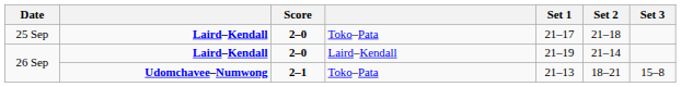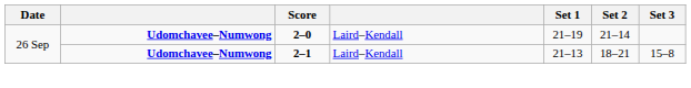 <table class="wikitable" style="text-align: center; font-size:90% ">
 <tr>
 <th width="60">Date</th>
 <th align="right" width="250"></th>
 <th width="60">Score</th>
 <th align="left" width="250"></th>
 <th width="50">Set 1</th>
 <th width="50">Set 2</th>
 <th width="50">Set 3</th>
 </tr>
 <tr>
-<td>25 Sep</td>
-<td align=right><strong><a href='#'>Laird</a>–<a href='#'>Kendall</a> </strong></td>
-<td align=center><strong>2–0</strong></td>
-<td align=left> <a href='#'>Toko</a>–<a href='#'>Pata</a></td>
-<td>21–17</td>
-<td>21–18</td>
-<td></td>
-</tr>
-<tr>
 <td rowspan=2>26 Sep</td>
-<td align=right><strong><a href='#'>Laird</a>–<a href='#'>Kendall</a> </strong></td>
+<td align=right><strong><a href='#'>Udomchavee</a>–<a href='#'>Numwong</a> </strong></td>
 <td align=center><strong>2–0</strong></td>
 <td align=left> <a href='#'>Laird</a>–<a href='#'>Kendall</a></td>
 <td>21–19</td>
 <td>21–14</td>
 <td></td>
 </tr>
 <tr>
 <td align=right><strong><a href='#'>Udomchavee</a>–<a href='#'>Numwong</a> </strong></td>
 <td align=center><strong>2–1</strong></td>
-<td align=left> <a href='#'>Toko</a>–<a href='#'>Pata</a></td>
+<td align=left> <a href='#'>Laird</a>–<a href='#'>Kendall</a></td>
 <td>21–13</td>
 <td>18–21</td>
 <td>15–8</td>
 </tr>
 </table>
